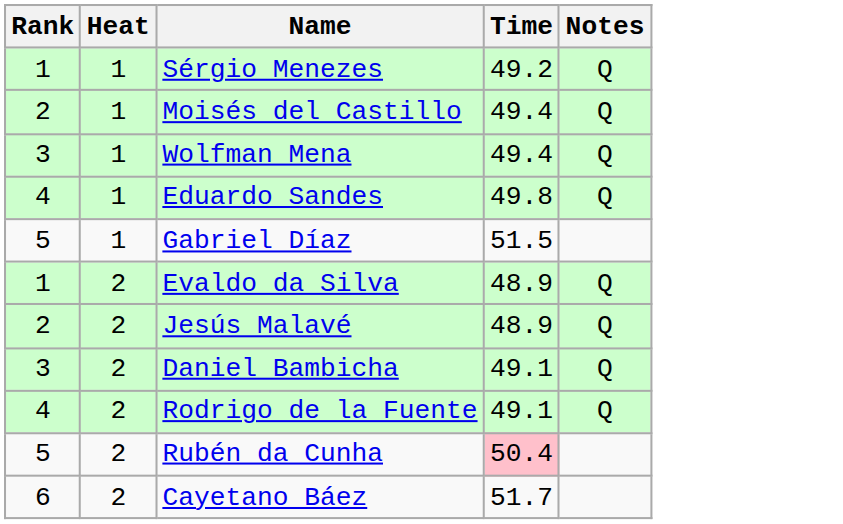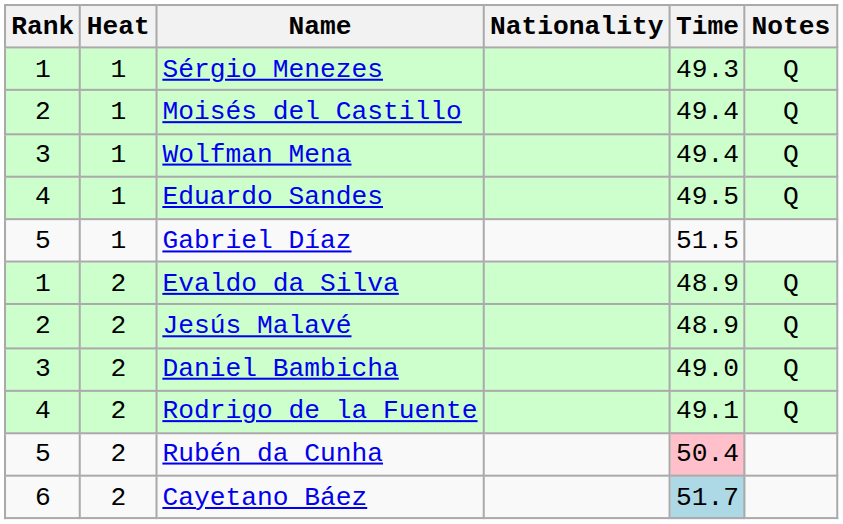 <table class="wikitable sortable" style="text-align:center">
 <tr>
 <th>Rank</th>
 <th>Heat</th>
 <th>Name</th>
+<th>Nationality</th>
 <th>Time</th>
 <th>Notes</th>
 </tr>
 <tr bgcolor=ccffcc>
 <td>1</td>
 <td>1</td>
 <td align=left><a href='#'>Sérgio Menezes</a></td>
-<td>49.2</td>
+<td align=left></td>
+<td>49.3</td>
 <td>Q</td>
 </tr>
 <tr bgcolor=ccffcc>
 <td>2</td>
 <td>1</td>
 <td align=left><a href='#'>Moisés del Castillo</a></td>
+<td align=left></td>
 <td>49.4</td>
 <td>Q</td>
 </tr>
 <tr bgcolor=ccffcc>
 <td>3</td>
 <td>1</td>
 <td align=left><a href='#'>Wolfman Mena</a></td>
+<td align=left></td>
 <td>49.4</td>
 <td>Q</td>
 </tr>
 <tr bgcolor=ccffcc>
 <td>4</td>
 <td>1</td>
 <td align=left><a href='#'>Eduardo Sandes</a></td>
-<td>49.8</td>
+<td align=left></td>
+<td>49.5</td>
 <td>Q</td>
 </tr>
 <tr>
 <td>5</td>
 <td>1</td>
 <td align=left><a href='#'>Gabriel Díaz</a></td>
+<td align=left></td>
 <td>51.5</td>
 <td></td>
 </tr>
 <tr bgcolor=ccffcc>
 <td>1</td>
 <td>2</td>
 <td align=left><a href='#'>Evaldo da Silva</a></td>
+<td align=left></td>
 <td>48.9</td>
 <td>Q</td>
 </tr>
 <tr bgcolor=ccffcc>
 <td>2</td>
 <td>2</td>
 <td align=left><a href='#'>Jesús Malavé</a></td>
+<td align=left></td>
 <td>48.9</td>
 <td>Q</td>
 </tr>
 <tr bgcolor=ccffcc>
 <td>3</td>
 <td>2</td>
 <td align=left><a href='#'>Daniel Bambicha</a></td>
-<td>49.1</td>
+<td align=left></td>
+<td>49.0</td>
 <td>Q</td>
 </tr>
 <tr bgcolor=ccffcc>
 <td>4</td>
 <td>2</td>
 <td align=left><a href='#'>Rodrigo de la Fuente</a></td>
+<td align=left></td>
 <td>49.1</td>
 <td>Q</td>
 </tr>
 <tr>
 <td>5</td>
 <td>2</td>
 <td align=left><a href='#'>Rubén da Cunha</a></td>
+<td align=left></td>
 <td style="background: pink;">50.4</td>
 <td></td>
 </tr>
 <tr>
 <td>6</td>
 <td>2</td>
 <td align=left><a href='#'>Cayetano Báez</a></td>
-<td>51.7</td>
+<td align=left></td>
+<td style="background: lightblue;">51.7</td>
 <td></td>
 </tr>
 </table>
